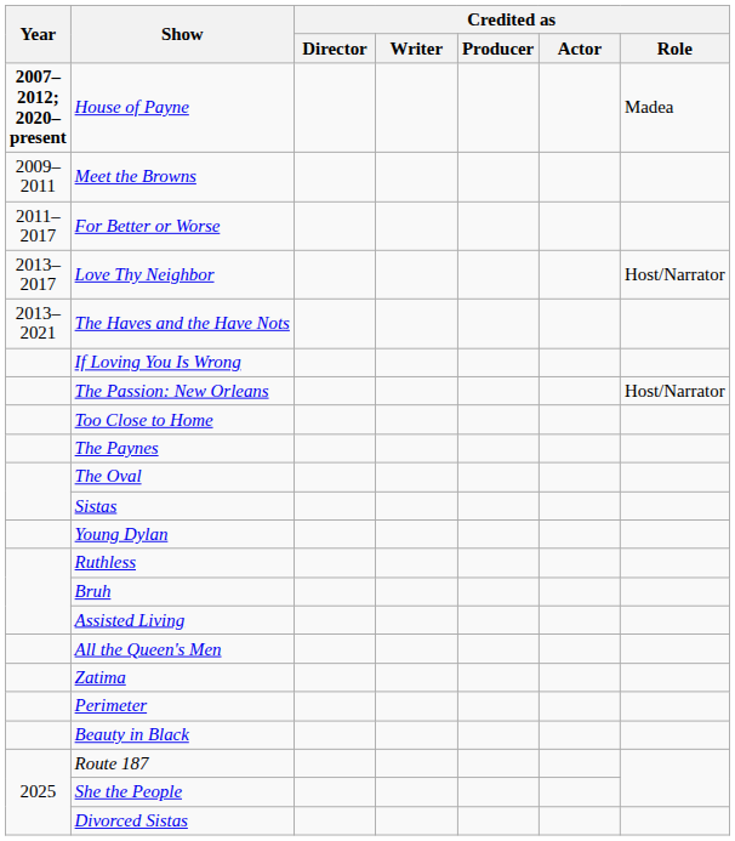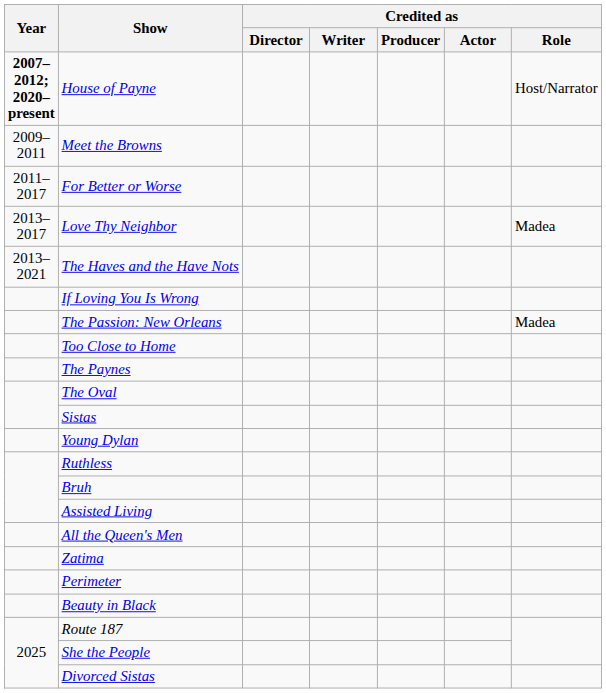 <table class="wikitable sortable">
 <tr>
 <th rowspan="2" style="width:33px;">Year</th>
 <th rowspan="2">Show</th>
 <th colspan="5" class="unsortable">Credited as</th>
 </tr>
 <tr>
 <th style="width:65px;">Director</th>
 <th style="width:65px;">Writer</th>
 <th style="width:65px;">Producer</th>
 <th style="width:65px;">Actor</th>
 <th>Role</th>
 </tr>
 <tr style="text-align:center;">
 <td><strong>2007–2012; 2020–present</strong></td>
 <td style="text-align:left;"><em><a href='#'>House of Payne</a></em></td>
 <td></td>
 <td></td>
 <td></td>
 <td></td>
-<td style="text-align:left;">Madea</td>
+<td style="text-align:left;">Host/Narrator</td>
 </tr>
 <tr style="text-align:center;">
 <td>2009–2011</td>
 <td style="text-align:left;"><em><a href='#'>Meet the Browns</a></em></td>
 <td></td>
 <td></td>
 <td></td>
 <td></td>
 <td style="text-align:left;"></td>
 </tr>
 <tr style="text-align:center;">
 <td>2011–2017</td>
 <td style="text-align:left;"><em><a href='#'>For Better or Worse</a></em></td>
 <td></td>
 <td></td>
 <td></td>
 <td></td>
 <td style="text-align:left;"></td>
 </tr>
 <tr style="text-align:center;">
 <td>2013–2017</td>
 <td style="text-align:left;"><em><a href='#'>Love Thy Neighbor</a></em></td>
 <td></td>
 <td></td>
 <td></td>
 <td></td>
-<td style="text-align:left;">Host/Narrator</td>
+<td style="text-align:left;">Madea</td>
 </tr>
 <tr style="text-align:center;">
 <td>2013–2021</td>
 <td style="text-align:left;"><em><a href='#'>The Haves and the Have Nots</a></em></td>
 <td></td>
 <td></td>
 <td></td>
 <td></td>
 <td style="text-align:left;"></td>
 </tr>
 <tr style="text-align:center;">
 <td></td>
 <td style="text-align:left;"><em><a href='#'>If Loving You Is Wrong</a></em></td>
 <td></td>
 <td></td>
 <td></td>
 <td></td>
 <td style="text-align:left;"></td>
 </tr>
 <tr style="text-align:center;">
 <td></td>
 <td style="text-align:left;"><em><a href='#'>The Passion: New Orleans</a></em></td>
 <td></td>
 <td></td>
 <td></td>
 <td></td>
-<td style="text-align:left;">Host/Narrator</td>
+<td style="text-align:left;">Madea</td>
 </tr>
 <tr style="text-align:center;">
 <td></td>
 <td style="text-align:left;"><em><a href='#'>Too Close to Home</a></em></td>
 <td></td>
 <td></td>
 <td></td>
 <td></td>
 <td style="text-align:left;"></td>
 </tr>
 <tr style="text-align:center;">
 <td></td>
 <td style="text-align:left;"><em><a href='#'>The Paynes</a></em></td>
 <td></td>
 <td></td>
 <td></td>
 <td></td>
 <td style="text-align:left;"></td>
 </tr>
 <tr style="text-align:center;">
 <td rowspan="2"></td>
 <td style="text-align:left;"><em><a href='#'>The Oval</a></em></td>
 <td></td>
 <td></td>
 <td></td>
 <td></td>
 <td style="text-align:left;"></td>
 </tr>
 <tr style="text-align:center;">
 <td style="text-align:left;"><em><a href='#'>Sistas</a></em></td>
 <td></td>
 <td></td>
 <td></td>
 <td></td>
 <td style="text-align:left;"></td>
 </tr>
 <tr style="text-align:center;">
 <td></td>
 <td style="text-align:left;"><em><a href='#'>Young Dylan</a></em></td>
 <td></td>
 <td></td>
 <td></td>
 <td></td>
 <td style="text-align:left;"></td>
 </tr>
 <tr style="text-align:center;">
 <td rowspan="3"></td>
 <td style="text-align:left;"><em><a href='#'>Ruthless</a></em></td>
 <td></td>
 <td></td>
 <td></td>
 <td></td>
 <td style="text-align:left;"></td>
 </tr>
 <tr style="text-align:center;">
 <td style="text-align:left;"><em><a href='#'>Bruh</a></em></td>
 <td></td>
 <td></td>
 <td></td>
 <td></td>
 <td style="text-align:left;"></td>
 </tr>
 <tr style="text-align:center;">
 <td style="text-align:left;"><em><a href='#'>Assisted Living</a></em></td>
 <td></td>
 <td></td>
 <td></td>
 <td></td>
 <td style="text-align:left;"></td>
 </tr>
 <tr style="text-align:center;">
 <td></td>
 <td style="text-align:left;"><em><a href='#'>All the Queen's Men</a></em></td>
 <td></td>
 <td></td>
 <td></td>
 <td></td>
 <td style="text-align:left;"></td>
 </tr>
 <tr style="text-align:center;">
 <td></td>
 <td style="text-align:left;"><em><a href='#'>Zatima</a></em></td>
 <td></td>
 <td></td>
 <td></td>
 <td></td>
 <td style="text-align:left;"></td>
 </tr>
 <tr style="text-align:center;">
 <td></td>
 <td style="text-align:left;"><em><a href='#'>Perimeter</a></em></td>
 <td></td>
 <td></td>
 <td></td>
 <td></td>
 <td style="text-align:left;"></td>
 </tr>
 <tr style="text-align:center;">
 <td></td>
 <td style="text-align:left;"><em><a href='#'>Beauty in Black</a></em></td>
 <td></td>
 <td></td>
 <td></td>
 <td></td>
 <td style="text-align:left;"></td>
 </tr>
 <tr style="text-align:center;">
 <td rowspan="3">2025</td>
 <td style="text-align:left;"><em>Route 187</em></td>
 <td></td>
 <td></td>
 <td></td>
 <td></td>
 </tr>
 <tr style="text-align:center;">
 <td style="text-align:left;"><em><a href='#'>She the People</a></em></td>
 <td></td>
 <td></td>
 <td></td>
 <td></td>
 </tr>
 <tr style="text-align:center;">
 <td style="text-align:left;"><em><a href='#'>Divorced Sistas</a></em></td>
 <td></td>
 <td></td>
 <td></td>
 <td></td>
 <td style="text-align:left;"></td>
 </tr>
 </table>
